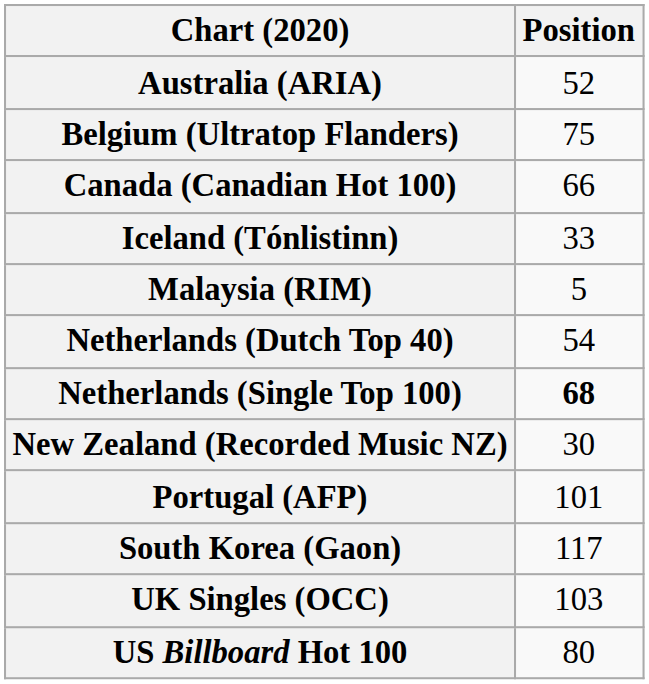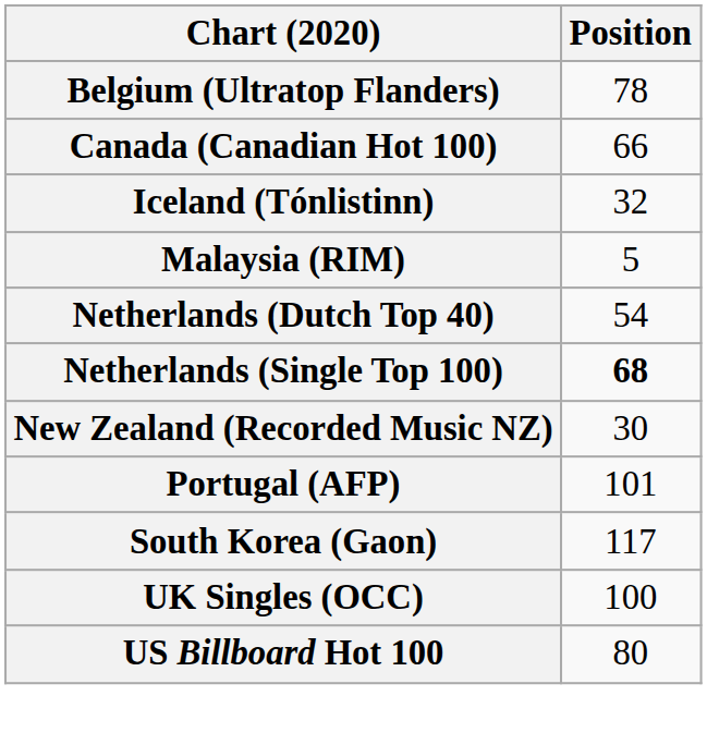 <table class="wikitable sortable plainrowheaders" style="text-align:center">
 <tr>
 <th scope="col">Chart (2020)</th>
 <th scope="col">Position</th>
 </tr>
 <tr>
-<th scope="row">Australia (ARIA)</th>
-<td>52</td>
-</tr>
-<tr>
 <th scope="row">Belgium (Ultratop Flanders)</th>
-<td>75</td>
+<td>78</td>
 </tr>
 <tr>
 <th scope="row">Canada (Canadian Hot 100)</th>
 <td>66</td>
 </tr>
 <tr>
 <th scope="row">Iceland (Tónlistinn)</th>
-<td>33</td>
+<td>32</td>
 </tr>
 <tr>
 <th scope="row">Malaysia (RIM)</th>
 <td>5</td>
 </tr>
 <tr>
 <th scope="row">Netherlands (Dutch Top 40)</th>
 <td>54</td>
 </tr>
 <tr>
 <th scope="row">Netherlands (Single Top 100)</th>
 <td><strong>68</strong></td>
 </tr>
 <tr>
 <th scope="row">New Zealand (Recorded Music NZ)</th>
 <td>30</td>
 </tr>
 <tr>
 <th scope="row">Portugal (AFP)</th>
 <td>101</td>
 </tr>
 <tr>
 <th scope="row">South Korea (Gaon)</th>
 <td>117</td>
 </tr>
 <tr>
 <th scope="row">UK Singles (OCC)</th>
-<td>103</td>
+<td>100</td>
 </tr>
 <tr>
 <th scope="row">US <em>Billboard</em> Hot 100</th>
 <td>80</td>
 </tr>
 </table>
